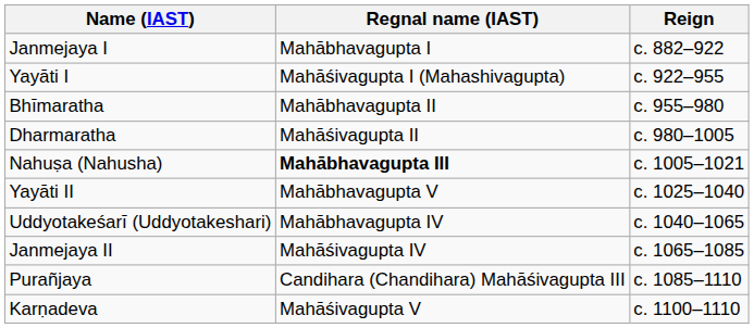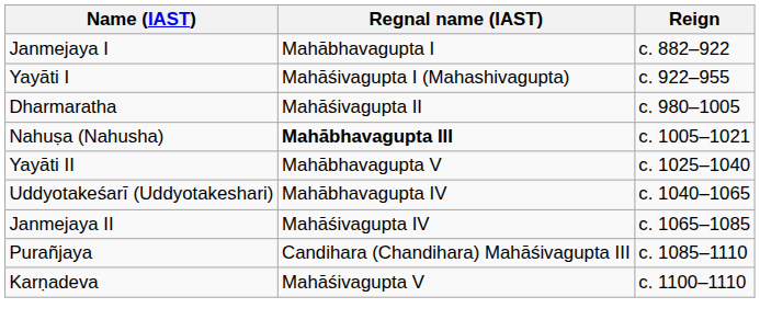 <table class="wikitable">
 <tr>
 <th>Name (<a href='#'>IAST</a>)</th>
 <th>Regnal name (IAST)</th>
 <th>Reign</th>
 </tr>
 <tr>
 <td>Janmejaya I</td>
 <td>Mahābhavagupta I</td>
 <td>c. 882–922</td>
 </tr>
 <tr>
 <td>Yayāti I</td>
 <td>Mahāśivagupta I (Mahashivagupta)</td>
 <td>c. 922–955</td>
-</tr>
-<tr>
-<td>Bhīmaratha</td>
-<td>Mahābhavagupta II</td>
-<td>c. 955–980</td>
 </tr>
 <tr>
 <td>Dharmaratha</td>
 <td>Mahāśivagupta II</td>
 <td>c. 980–1005</td>
 </tr>
 <tr>
 <td>Nahuṣa (Nahusha)</td>
 <td><strong>Mahābhavagupta III</strong></td>
 <td>c. 1005–1021</td>
 </tr>
 <tr>
 <td>Yayāti II</td>
 <td>Mahābhavagupta V</td>
 <td>c. 1025–1040</td>
 </tr>
 <tr>
 <td>Uddyotakeśarī (Uddyotakeshari)</td>
 <td>Mahābhavagupta IV</td>
 <td>c. 1040–1065</td>
 </tr>
 <tr>
 <td>Janmejaya II</td>
 <td>Mahāśivagupta IV</td>
 <td>c. 1065–1085</td>
 </tr>
 <tr>
 <td>Purañjaya</td>
 <td>Candihara (Chandihara) Mahāśivagupta III</td>
 <td>c. 1085–1110</td>
 </tr>
 <tr>
 <td>Karṇadeva</td>
 <td>Mahāśivagupta V</td>
 <td>c. 1100–1110</td>
 </tr>
 </table>
